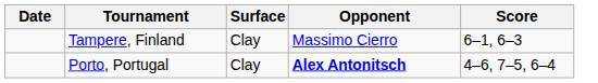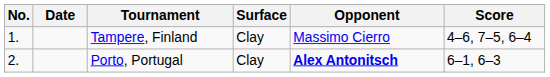 <table class="sortable wikitable" style=font-size:97%>
 <tr>
+<th>No.</th>
 <th style="width:55px">Date</th>
 <th style="width:160px">Tournament</th>
 <th style="width:55px">Surface</th>
 <th style="width:170px">Opponent</th>
 <th style="width:110px" class="unsortable">Score</th>
 </tr>
 <tr>
+<td>1.</td>
 <td></td>
 <td><a href='#'>Tampere</a>, Finland</td>
 <td>Clay</td>
 <td> <a href='#'>Massimo Cierro</a></td>
-<td>6–1, 6–3</td>
+<td>4–6, 7–5, 6–4</td>
 </tr>
 <tr>
+<td>2.</td>
 <td></td>
 <td><a href='#'>Porto</a>, Portugal</td>
 <td>Clay</td>
 <td><strong> <a href='#'>Alex Antonitsch</a></strong></td>
-<td>4–6, 7–5, 6–4</td>
+<td>6–1, 6–3</td>
 </tr>
 </table>
